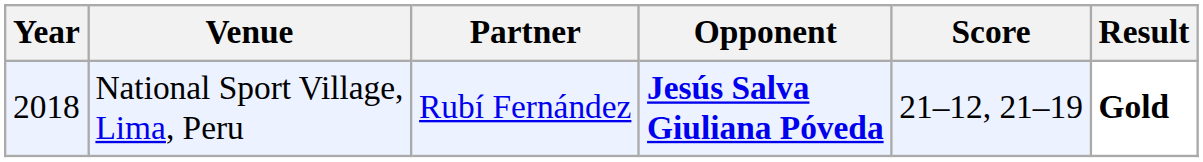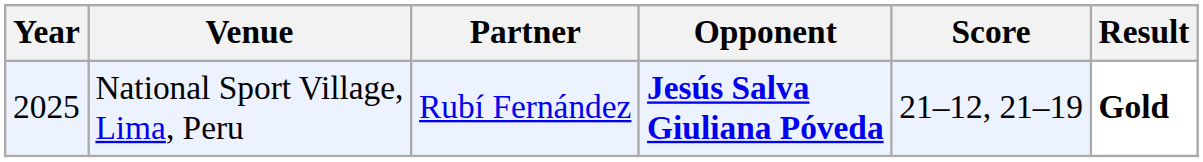 <table class="sortable wikitable" style="font-size: 90%;">
 <tr>
 <th>Year</th>
 <th>Venue</th>
 <th>Partner</th>
 <th>Opponent</th>
 <th>Score</th>
 <th>Result</th>
 </tr>
 <tr style="background:#ECF2FF">
-<td align="center">2018</td>
+<td align="center">2025</td>
 <td align="left">National Sport Village,<br><a href='#'>Lima</a>, Peru</td>
 <td align="left"> <a href='#'>Rubí Fernández</a></td>
 <td align="left"><strong> <a href='#'>Jesús Salva</a><br> <a href='#'>Giuliana Póveda</a></strong></td>
 <td align="left">21–12, 21–19</td>
 <td style="text-align:left; background:white"> <strong>Gold</strong></td>
 </tr>
 </table>
